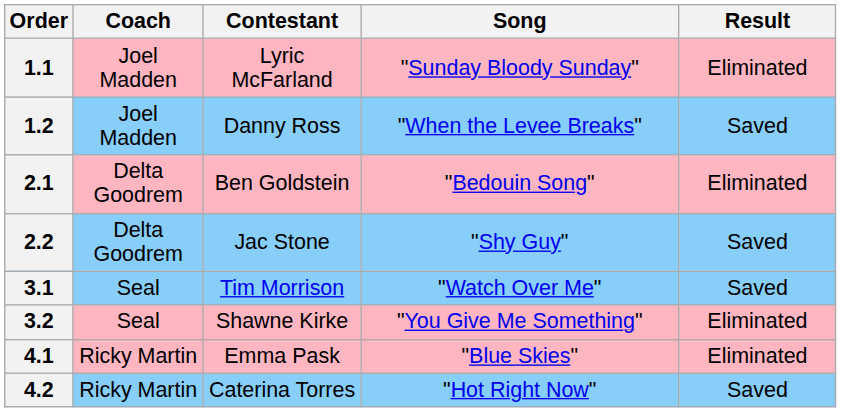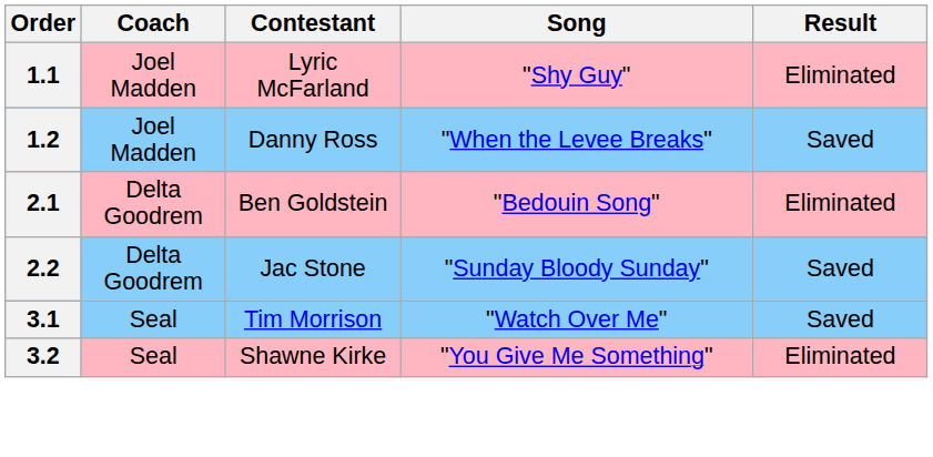 <table class="wikitable plainrowheaders sortable" style="text-align: center; width: auto;">
 <tr>
 <th scope="col" style="width:36px;">Order</th>
 <th scope="col" style="width:90px;">Coach</th>
 <th scope="col" style="width:110px;">Contestant</th>
 <th scope="col" style="width:230px;">Song</th>
 <th scope="col" style="width:110px;">Result</th>
 </tr>
 <tr style="background:lightpink">
 <th scope="row">1.1</th>
 <td>Joel Madden</td>
 <td>Lyric McFarland</td>
-<td>"<a href='#'>Sunday Bloody Sunday</a>"</td>
+<td>"<a href='#'>Shy Guy</a>"</td>
 <td>Eliminated</td>
 </tr>
 <tr style="background:lightskyblue">
 <th scope="row">1.2</th>
 <td>Joel Madden</td>
 <td>Danny Ross</td>
 <td>"<a href='#'>When the Levee Breaks</a>"</td>
 <td>Saved</td>
 </tr>
 <tr style="background:lightpink">
 <th scope="row">2.1</th>
 <td>Delta Goodrem</td>
 <td>Ben Goldstein</td>
 <td>"<a href='#'>Bedouin Song</a>"</td>
 <td>Eliminated</td>
 </tr>
 <tr style="background:lightskyblue">
 <th scope="row">2.2</th>
 <td>Delta Goodrem</td>
 <td>Jac Stone</td>
-<td>"<a href='#'>Shy Guy</a>"</td>
+<td>"<a href='#'>Sunday Bloody Sunday</a>"</td>
 <td>Saved</td>
 </tr>
 <tr style="background:lightskyblue">
 <th scope="row">3.1</th>
 <td>Seal</td>
 <td><a href='#'>Tim Morrison</a></td>
 <td>"<a href='#'>Watch Over Me</a>"</td>
 <td>Saved</td>
 </tr>
 <tr style="background:lightpink">
 <th scope="row">3.2</th>
 <td>Seal</td>
 <td>Shawne Kirke</td>
 <td>"<a href='#'>You Give Me Something</a>"</td>
 <td>Eliminated</td>
 </tr>
-<tr style="background:lightpink">
-<th scope="row">4.1</th>
-<td>Ricky Martin</td>
-<td>Emma Pask</td>
-<td>"<a href='#'>Blue Skies</a>"</td>
-<td>Eliminated</td>
-</tr>
-<tr style="background:lightskyblue">
-<th scope="row">4.2</th>
-<td>Ricky Martin</td>
-<td>Caterina Torres</td>
-<td>"<a href='#'>Hot Right Now</a>"</td>
-<td>Saved</td>
-</tr>
 </table>
